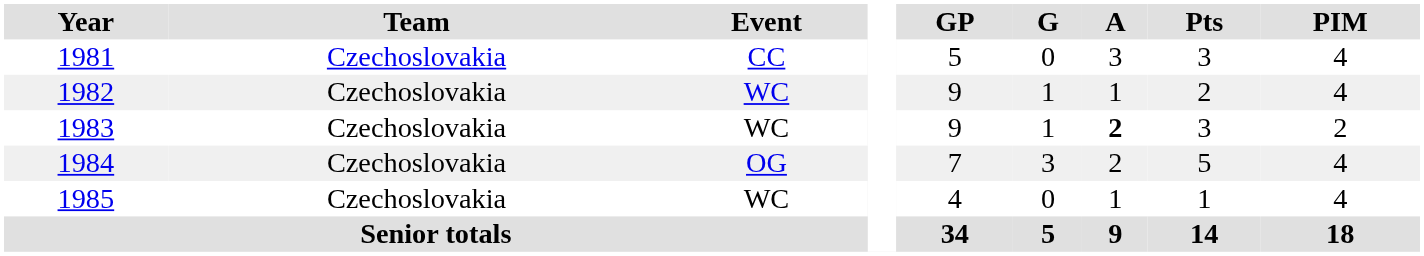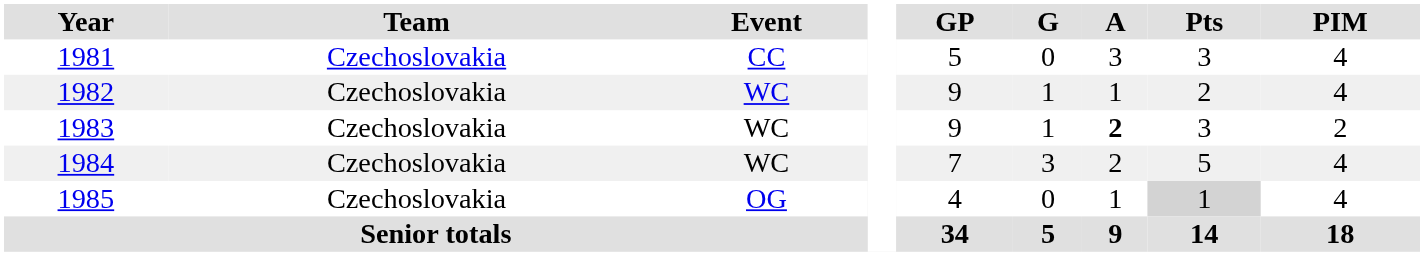 <table border="0" cellpadding="1" cellspacing="0" style="text-align:center; width:50em">
 <tr ALIGN="center" bgcolor="#e0e0e0">
 <th>Year</th>
 <th>Team</th>
 <th>Event</th>
 <th rowspan="99" bgcolor="#ffffff"> </th>
 <th>GP</th>
 <th>G</th>
 <th>A</th>
 <th>Pts</th>
 <th>PIM</th>
 </tr>
 <tr>
 <td><a href='#'>1981</a></td>
 <td><a href='#'>Czechoslovakia</a></td>
 <td><a href='#'>CC</a></td>
 <td>5</td>
 <td>0</td>
 <td>3</td>
 <td>3</td>
 <td>4</td>
 </tr>
 <tr bgcolor="#f0f0f0">
 <td><a href='#'>1982</a></td>
 <td>Czechoslovakia</td>
 <td><a href='#'>WC</a></td>
 <td>9</td>
 <td>1</td>
 <td>1</td>
 <td>2</td>
 <td>4</td>
 </tr>
 <tr>
 <td><a href='#'>1983</a></td>
 <td>Czechoslovakia</td>
 <td>WC</td>
 <td>9</td>
 <td>1</td>
 <td><strong>2</strong></td>
 <td>3</td>
 <td>2</td>
 </tr>
 <tr bgcolor="#f0f0f0">
 <td><a href='#'>1984</a></td>
 <td>Czechoslovakia</td>
-<td><a href='#'>OG</a></td>
+<td>WC</td>
 <td>7</td>
 <td>3</td>
 <td>2</td>
 <td>5</td>
 <td>4</td>
 </tr>
 <tr>
 <td><a href='#'>1985</a></td>
 <td>Czechoslovakia</td>
-<td>WC</td>
+<td><a href='#'>OG</a></td>
 <td>4</td>
 <td>0</td>
 <td>1</td>
-<td>1</td>
+<td style="background: lightgrey;">1</td>
 <td>4</td>
 </tr>
 <tr bgcolor="#e0e0e0">
 <th colspan="3">Senior totals</th>
 <th>34</th>
 <th>5</th>
 <th>9</th>
 <th>14</th>
 <th>18</th>
 </tr>
 </table>
